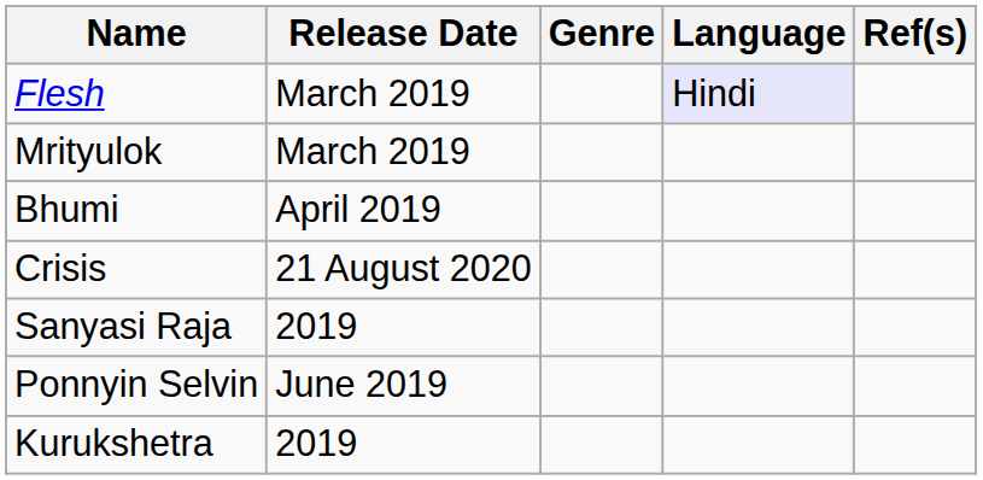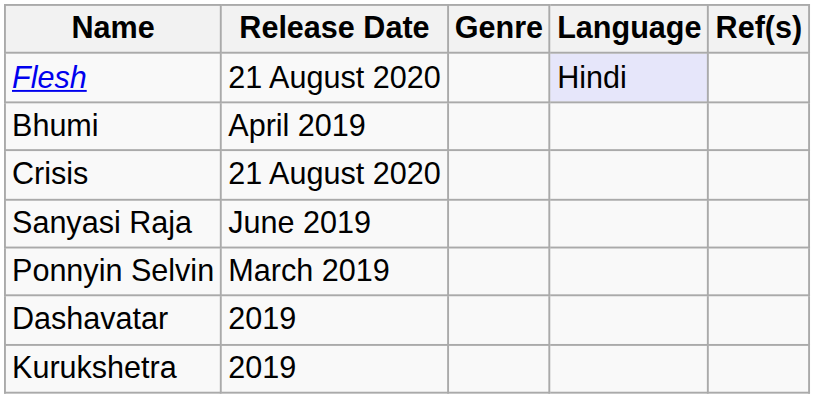 <table class="wikitable" "text-align:center;">
 <tr>
 <th>Name</th>
 <th>Release Date</th>
 <th>Genre</th>
 <th>Language</th>
 <th>Ref(s)</th>
 </tr>
 <tr>
 <td><em><a href='#'>Flesh</a></em></td>
-<td>March 2019</td>
+<td>21 August 2020</td>
 <td></td>
 <td style="background: lavender;">Hindi</td>
-<td></td>
-</tr>
-<tr>
-<td>Mrityulok</td>
-<td>March 2019</td>
-<td></td>
-<td></td>
 <td></td>
 </tr>
 <tr>
 <td>Bhumi</td>
 <td>April 2019</td>
 <td></td>
 <td></td>
 <td></td>
 </tr>
 <tr>
 <td>Crisis</td>
 <td>21 August 2020</td>
 <td></td>
 <td></td>
 <td></td>
 </tr>
 <tr>
 <td>Sanyasi Raja</td>
-<td>2019</td>
+<td>June 2019</td>
 <td></td>
 <td></td>
 <td></td>
 </tr>
 <tr>
 <td>Ponnyin Selvin</td>
-<td>June 2019</td>
+<td>March 2019</td>
+<td></td>
+<td></td>
+<td></td>
+</tr>
+<tr>
+<td>Dashavatar</td>
+<td>2019</td>
 <td></td>
 <td></td>
 <td></td>
 </tr>
 <tr>
 <td>Kurukshetra</td>
 <td>2019</td>
 <td></td>
 <td></td>
 <td></td>
 </tr>
 </table>
